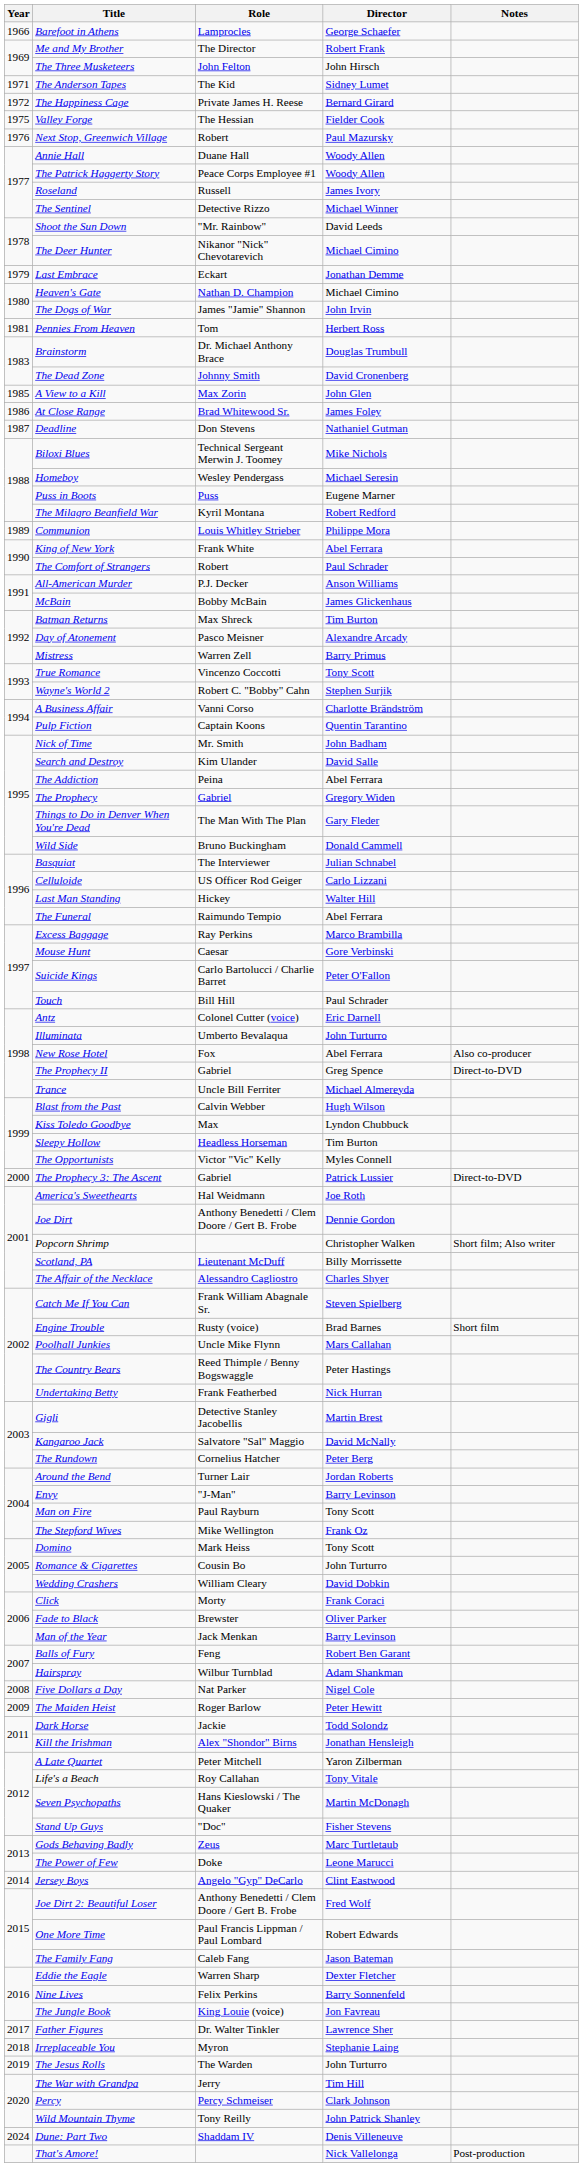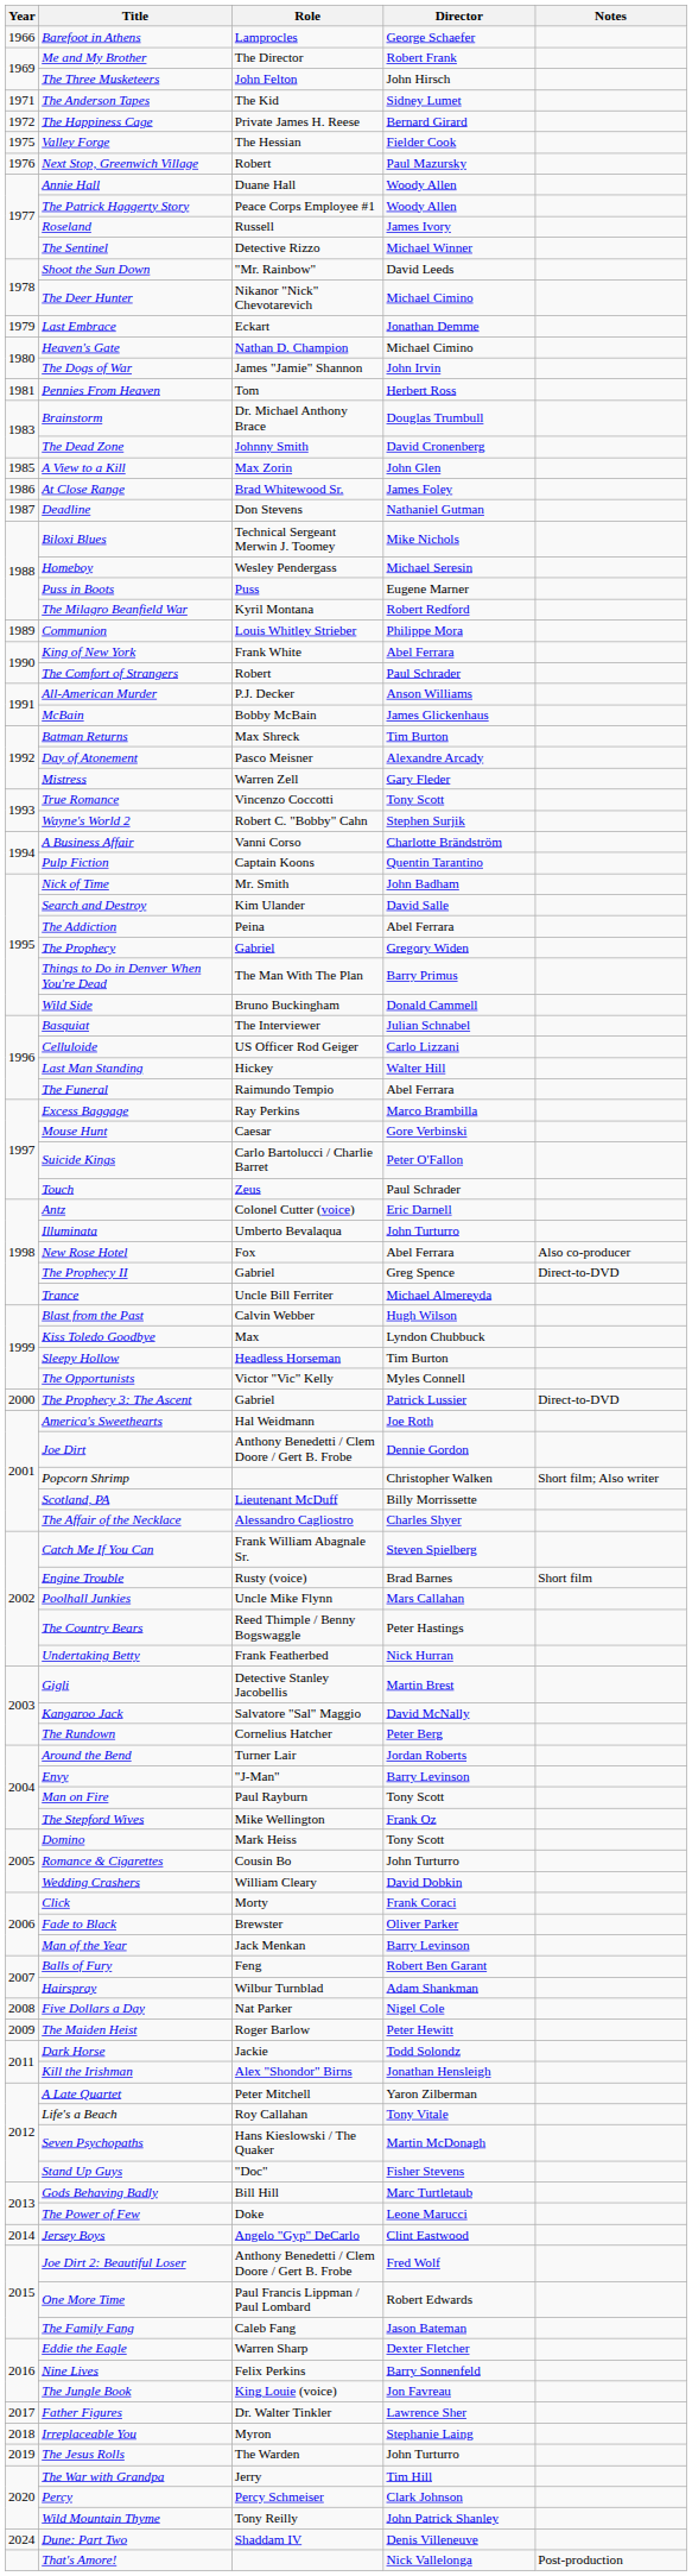 <table class="wikitable sortable">
 <tr>
 <th style="width: 33px;">Year</th>
 <th style="width: 225px;">Title</th>
 <th style="width: 175px;">Role</th>
 <th style="width: 175px;">Director</th>
 <th style="width: 175px;">Notes</th>
 </tr>
 <tr>
 <td>1966</td>
 <td><em><a href='#'>Barefoot in Athens</a></em></td>
 <td><a href='#'>Lamprocles</a></td>
 <td><a href='#'>George Schaefer</a></td>
 <td></td>
 </tr>
 <tr>
 <td rowspan="2">1969</td>
 <td><em><a href='#'>Me and My Brother</a></em></td>
 <td>The Director</td>
 <td><a href='#'>Robert Frank</a></td>
 <td></td>
 </tr>
 <tr>
 <td data-sort-value="Three Musketeers, The"><em><a href='#'>The Three Musketeers</a></em></td>
 <td><a href='#'>John Felton</a></td>
 <td>John Hirsch</td>
 <td></td>
 </tr>
 <tr>
 <td>1971</td>
 <td data-sort-value="Anderson Tapes, The"><em><a href='#'>The Anderson Tapes</a></em></td>
 <td>The Kid</td>
 <td><a href='#'>Sidney Lumet</a></td>
 <td></td>
 </tr>
 <tr>
 <td>1972</td>
 <td data-sort-value="Happiness Cage, The"><em><a href='#'>The Happiness Cage</a></em></td>
 <td>Private James H. Reese</td>
 <td><a href='#'>Bernard Girard</a></td>
 <td></td>
 </tr>
 <tr>
 <td>1975</td>
 <td><em><a href='#'>Valley Forge</a></em></td>
 <td>The Hessian</td>
 <td><a href='#'>Fielder Cook</a></td>
 <td></td>
 </tr>
 <tr>
 <td>1976</td>
 <td><em><a href='#'>Next Stop, Greenwich Village</a></em></td>
 <td>Robert</td>
 <td><a href='#'>Paul Mazursky</a></td>
 <td></td>
 </tr>
 <tr>
 <td rowspan="4">1977</td>
 <td><em><a href='#'>Annie Hall</a></em></td>
 <td>Duane Hall</td>
 <td><a href='#'>Woody Allen</a></td>
 <td></td>
 </tr>
 <tr>
 <td><em><a href='#'>The Patrick Haggerty Story</a></em></td>
 <td>Peace Corps Employee #1</td>
 <td><a href='#'>Woody Allen</a></td>
 <td></td>
 </tr>
 <tr>
 <td><em><a href='#'>Roseland</a></em></td>
 <td>Russell</td>
 <td><a href='#'>James Ivory</a></td>
 <td></td>
 </tr>
 <tr>
 <td data-sort-value="Sentinel, The"><em><a href='#'>The Sentinel</a></em></td>
 <td>Detective Rizzo</td>
 <td><a href='#'>Michael Winner</a></td>
 <td></td>
 </tr>
 <tr>
 <td rowspan="2">1978</td>
 <td><em><a href='#'>Shoot the Sun Down</a></em></td>
 <td>"Mr. Rainbow"</td>
 <td>David Leeds</td>
 <td></td>
 </tr>
 <tr>
 <td data-sort-value="Deer Hunter, The"><em><a href='#'>The Deer Hunter</a></em></td>
 <td>Nikanor "Nick" Chevotarevich</td>
 <td><a href='#'>Michael Cimino</a></td>
 <td></td>
 </tr>
 <tr>
 <td>1979</td>
 <td><em><a href='#'>Last Embrace</a></em></td>
 <td>Eckart</td>
 <td><a href='#'>Jonathan Demme</a></td>
 <td></td>
 </tr>
 <tr>
 <td rowspan="2">1980</td>
 <td><em><a href='#'>Heaven's Gate</a></em></td>
 <td><a href='#'>Nathan D. Champion</a></td>
 <td>Michael Cimino</td>
 <td></td>
 </tr>
 <tr>
 <td data-sort-value="Dogs of War, The"><em><a href='#'>The Dogs of War</a></em></td>
 <td>James "Jamie" Shannon</td>
 <td><a href='#'>John Irvin</a></td>
 <td></td>
 </tr>
 <tr>
 <td>1981</td>
 <td><em><a href='#'>Pennies From Heaven</a></em></td>
 <td>Tom</td>
 <td><a href='#'>Herbert Ross</a></td>
 <td></td>
 </tr>
 <tr>
 <td rowspan="2">1983</td>
 <td><em><a href='#'>Brainstorm</a></em></td>
 <td>Dr. Michael Anthony Brace</td>
 <td><a href='#'>Douglas Trumbull</a></td>
 <td></td>
 </tr>
 <tr>
 <td data-sort-value="Dead Zone, The"><em><a href='#'>The Dead Zone</a></em></td>
 <td><a href='#'>Johnny Smith</a></td>
 <td><a href='#'>David Cronenberg</a></td>
 <td></td>
 </tr>
 <tr>
 <td>1985</td>
 <td data-sort-value="View to a Kill, A"><em><a href='#'>A View to a Kill</a></em></td>
 <td><a href='#'>Max Zorin</a></td>
 <td><a href='#'>John Glen</a></td>
 <td></td>
 </tr>
 <tr>
 <td>1986</td>
 <td><em><a href='#'>At Close Range</a></em></td>
 <td><a href='#'>Brad Whitewood Sr.</a></td>
 <td><a href='#'>James Foley</a></td>
 <td></td>
 </tr>
 <tr>
 <td>1987</td>
 <td><em><a href='#'>Deadline</a></em></td>
 <td>Don Stevens</td>
 <td><a href='#'>Nathaniel Gutman</a></td>
 <td></td>
 </tr>
 <tr>
 <td rowspan="4">1988</td>
 <td><em><a href='#'>Biloxi Blues</a></em></td>
 <td>Technical Sergeant Merwin J. Toomey</td>
 <td><a href='#'>Mike Nichols</a></td>
 <td></td>
 </tr>
 <tr>
 <td><em><a href='#'>Homeboy</a></em></td>
 <td>Wesley Pendergass</td>
 <td><a href='#'>Michael Seresin</a></td>
 <td></td>
 </tr>
 <tr>
 <td><em><a href='#'>Puss in Boots</a></em></td>
 <td><a href='#'>Puss</a></td>
 <td>Eugene Marner</td>
 <td></td>
 </tr>
 <tr>
 <td data-sort-value="Milagro Beanfield War, The"><em><a href='#'>The Milagro Beanfield War</a></em></td>
 <td>Kyril Montana</td>
 <td><a href='#'>Robert Redford</a></td>
 <td></td>
 </tr>
 <tr>
 <td>1989</td>
 <td><em><a href='#'>Communion</a></em></td>
 <td><a href='#'>Louis Whitley Strieber</a></td>
 <td><a href='#'>Philippe Mora</a></td>
 <td></td>
 </tr>
 <tr>
 <td rowspan="2">1990</td>
 <td><em><a href='#'>King of New York</a></em></td>
 <td>Frank White</td>
 <td><a href='#'>Abel Ferrara</a></td>
 <td></td>
 </tr>
 <tr>
 <td data-sort-value="Comfort of Strangers, The"><em><a href='#'>The Comfort of Strangers</a></em></td>
 <td>Robert</td>
 <td><a href='#'>Paul Schrader</a></td>
 <td></td>
 </tr>
 <tr>
 <td rowspan="2">1991</td>
 <td><em><a href='#'>All-American Murder</a></em></td>
 <td>P.J. Decker</td>
 <td><a href='#'>Anson Williams</a></td>
 <td></td>
 </tr>
 <tr>
 <td><em><a href='#'>McBain</a></em></td>
 <td>Bobby McBain</td>
 <td><a href='#'>James Glickenhaus</a></td>
 <td></td>
 </tr>
 <tr>
 <td rowspan="3">1992</td>
 <td><em><a href='#'>Batman Returns</a></em></td>
 <td>Max Shreck</td>
 <td><a href='#'>Tim Burton</a></td>
 <td></td>
 </tr>
 <tr>
 <td><em><a href='#'>Day of Atonement</a></em></td>
 <td>Pasco Meisner</td>
 <td><a href='#'>Alexandre Arcady</a></td>
 <td></td>
 </tr>
 <tr>
 <td><em><a href='#'>Mistress</a></em></td>
 <td>Warren Zell</td>
-<td><a href='#'>Barry Primus</a></td>
+<td><a href='#'>Gary Fleder</a></td>
 <td></td>
 </tr>
 <tr>
 <td rowspan="2">1993</td>
 <td><em><a href='#'>True Romance</a></em></td>
 <td>Vincenzo Coccotti</td>
 <td><a href='#'>Tony Scott</a></td>
 <td></td>
 </tr>
 <tr>
 <td><em><a href='#'>Wayne's World 2</a></em></td>
 <td>Robert C. "Bobby" Cahn</td>
 <td><a href='#'>Stephen Surjik</a></td>
 <td></td>
 </tr>
 <tr>
 <td rowspan="2">1994</td>
 <td data-sort-value="Business Affair, A"><em><a href='#'>A Business Affair</a></em></td>
 <td>Vanni Corso</td>
 <td><a href='#'>Charlotte Brändström</a></td>
 <td></td>
 </tr>
 <tr>
 <td><em><a href='#'>Pulp Fiction</a></em></td>
 <td>Captain Koons</td>
 <td><a href='#'>Quentin Tarantino</a></td>
 <td></td>
 </tr>
 <tr>
 <td rowspan="6">1995</td>
 <td><em><a href='#'>Nick of Time</a></em></td>
 <td>Mr. Smith</td>
 <td><a href='#'>John Badham</a></td>
 <td></td>
 </tr>
 <tr>
 <td><em><a href='#'>Search and Destroy</a></em></td>
 <td>Kim Ulander</td>
 <td><a href='#'>David Salle</a></td>
 <td></td>
 </tr>
 <tr>
 <td data-sort-value="Addiction, The"><em><a href='#'>The Addiction</a></em></td>
 <td>Peina</td>
 <td>Abel Ferrara</td>
 <td></td>
 </tr>
 <tr>
 <td data-sort-value="Prophecy, The"><em><a href='#'>The Prophecy</a></em></td>
 <td><a href='#'>Gabriel</a></td>
 <td><a href='#'>Gregory Widen</a></td>
 <td></td>
 </tr>
 <tr>
 <td><em><a href='#'>Things to Do in Denver When You're Dead</a></em></td>
 <td>The Man With The Plan</td>
-<td><a href='#'>Gary Fleder</a></td>
+<td><a href='#'>Barry Primus</a></td>
 <td></td>
 </tr>
 <tr>
 <td><em><a href='#'>Wild Side</a></em></td>
 <td>Bruno Buckingham</td>
 <td><a href='#'>Donald Cammell</a></td>
 <td></td>
 </tr>
 <tr>
 <td rowspan="4">1996</td>
 <td><em><a href='#'>Basquiat</a></em></td>
 <td>The Interviewer</td>
 <td><a href='#'>Julian Schnabel</a></td>
 <td></td>
 </tr>
 <tr>
 <td><em><a href='#'>Celluloide</a></em></td>
 <td>US Officer Rod Geiger</td>
 <td><a href='#'>Carlo Lizzani</a></td>
 <td></td>
 </tr>
 <tr>
 <td><em><a href='#'>Last Man Standing</a></em></td>
 <td>Hickey</td>
 <td><a href='#'>Walter Hill</a></td>
 <td></td>
 </tr>
 <tr>
 <td data-sort-value="Funeral, The"><em><a href='#'>The Funeral</a></em></td>
 <td>Raimundo Tempio</td>
 <td>Abel Ferrara</td>
 <td></td>
 </tr>
 <tr>
 <td rowspan="4">1997</td>
 <td><em><a href='#'>Excess Baggage</a></em></td>
 <td>Ray Perkins</td>
 <td><a href='#'>Marco Brambilla</a></td>
 <td></td>
 </tr>
 <tr>
 <td><em><a href='#'>Mouse Hunt</a></em></td>
 <td>Caesar</td>
 <td><a href='#'>Gore Verbinski</a></td>
 <td></td>
 </tr>
 <tr>
 <td><em><a href='#'>Suicide Kings</a></em></td>
 <td>Carlo Bartolucci / Charlie Barret</td>
 <td><a href='#'>Peter O'Fallon</a></td>
 <td></td>
 </tr>
 <tr>
 <td><em><a href='#'>Touch</a></em></td>
-<td>Bill Hill</td>
+<td><a href='#'>Zeus</a></td>
 <td>Paul Schrader</td>
 <td></td>
 </tr>
 <tr>
 <td rowspan="5">1998</td>
 <td><em><a href='#'>Antz</a></em></td>
 <td>Colonel Cutter (<a href='#'>voice</a>)</td>
 <td><a href='#'>Eric Darnell</a></td>
 <td></td>
 </tr>
 <tr>
 <td><em><a href='#'>Illuminata</a></em></td>
 <td>Umberto Bevalaqua</td>
 <td><a href='#'>John Turturro</a></td>
 <td></td>
 </tr>
 <tr>
 <td><em><a href='#'>New Rose Hotel</a></em></td>
 <td>Fox</td>
 <td>Abel Ferrara</td>
 <td>Also co-producer</td>
 </tr>
 <tr>
 <td data-sort-value="Prophecy II, The"><em><a href='#'>The Prophecy II</a></em></td>
 <td>Gabriel</td>
 <td>Greg Spence</td>
 <td>Direct-to-DVD</td>
 </tr>
 <tr>
 <td><em><a href='#'>Trance</a></em></td>
 <td>Uncle Bill Ferriter</td>
 <td><a href='#'>Michael Almereyda</a></td>
 <td></td>
 </tr>
 <tr>
 <td rowspan="4">1999</td>
 <td><em><a href='#'>Blast from the Past</a></em></td>
 <td>Calvin Webber</td>
 <td><a href='#'>Hugh Wilson</a></td>
 <td></td>
 </tr>
 <tr>
 <td><em><a href='#'>Kiss Toledo Goodbye</a></em></td>
 <td>Max</td>
 <td>Lyndon Chubbuck</td>
 <td></td>
 </tr>
 <tr>
 <td><em><a href='#'>Sleepy Hollow</a></em></td>
 <td><a href='#'>Headless Horseman</a></td>
 <td>Tim Burton</td>
 <td></td>
 </tr>
 <tr>
 <td data-sort-value="Opportunists, The"><em><a href='#'>The Opportunists</a></em></td>
 <td>Victor "Vic" Kelly</td>
 <td>Myles Connell</td>
 <td></td>
 </tr>
 <tr>
 <td>2000</td>
 <td data-sort-value="Prophecy 3: The Ascent, The"><em><a href='#'>The Prophecy 3: The Ascent</a></em></td>
 <td>Gabriel</td>
 <td><a href='#'>Patrick Lussier</a></td>
 <td>Direct-to-DVD</td>
 </tr>
 <tr>
 <td rowspan="5">2001</td>
 <td><em><a href='#'>America's Sweethearts</a></em></td>
 <td>Hal Weidmann</td>
 <td><a href='#'>Joe Roth</a></td>
 <td></td>
 </tr>
 <tr>
 <td><em><a href='#'>Joe Dirt</a></em></td>
 <td>Anthony Benedetti / Clem Doore / Gert B. Frobe</td>
 <td><a href='#'>Dennie Gordon</a></td>
 <td></td>
 </tr>
 <tr>
 <td><em>Popcorn Shrimp</em></td>
 <td></td>
 <td>Christopher Walken</td>
 <td>Short film; Also writer</td>
 </tr>
 <tr>
 <td><em><a href='#'>Scotland, PA</a></em></td>
 <td><a href='#'>Lieutenant McDuff</a></td>
 <td>Billy Morrissette</td>
 <td></td>
 </tr>
 <tr>
 <td data-sort-value="Affair of the Necklace, The"><em><a href='#'>The Affair of the Necklace</a></em></td>
 <td><a href='#'>Alessandro Cagliostro</a></td>
 <td><a href='#'>Charles Shyer</a></td>
 <td></td>
 </tr>
 <tr>
 <td rowspan="5">2002</td>
 <td><em><a href='#'>Catch Me If You Can</a></em></td>
 <td>Frank William Abagnale Sr.</td>
 <td><a href='#'>Steven Spielberg</a></td>
 <td></td>
 </tr>
 <tr>
 <td><em><a href='#'>Engine Trouble</a></em></td>
 <td>Rusty (voice)</td>
 <td>Brad Barnes</td>
 <td>Short film</td>
 </tr>
 <tr>
 <td><em><a href='#'>Poolhall Junkies</a></em></td>
 <td>Uncle Mike Flynn</td>
 <td><a href='#'>Mars Callahan</a></td>
 <td></td>
 </tr>
 <tr>
 <td data-sort-value="Country Bears, The"><em><a href='#'>The Country Bears</a></em></td>
 <td>Reed Thimple / Benny Bogswaggle</td>
 <td>Peter Hastings</td>
 <td></td>
 </tr>
 <tr>
 <td><em><a href='#'>Undertaking Betty</a></em></td>
 <td>Frank Featherbed</td>
 <td><a href='#'>Nick Hurran</a></td>
 <td></td>
 </tr>
 <tr>
 <td rowspan="3">2003</td>
 <td><em><a href='#'>Gigli</a></em></td>
 <td>Detective Stanley Jacobellis</td>
 <td><a href='#'>Martin Brest</a></td>
 <td></td>
 </tr>
 <tr>
 <td><em><a href='#'>Kangaroo Jack</a></em></td>
 <td>Salvatore "Sal" Maggio</td>
 <td><a href='#'>David McNally</a></td>
 <td></td>
 </tr>
 <tr>
 <td data-sort-value="Rundown, The"><em><a href='#'>The Rundown</a></em></td>
 <td>Cornelius Hatcher</td>
 <td><a href='#'>Peter Berg</a></td>
 <td></td>
 </tr>
 <tr>
 <td rowspan="4">2004</td>
 <td><em><a href='#'>Around the Bend</a></em></td>
 <td>Turner Lair</td>
 <td><a href='#'>Jordan Roberts</a></td>
 <td></td>
 </tr>
 <tr>
 <td><em><a href='#'>Envy</a></em></td>
 <td>"J-Man"</td>
 <td><a href='#'>Barry Levinson</a></td>
 <td></td>
 </tr>
 <tr>
 <td><em><a href='#'>Man on Fire</a></em></td>
 <td>Paul Rayburn</td>
 <td>Tony Scott</td>
 <td></td>
 </tr>
 <tr>
 <td data-sort-value="Stepford Wives, The"><em><a href='#'>The Stepford Wives</a></em></td>
 <td>Mike Wellington</td>
 <td><a href='#'>Frank Oz</a></td>
 <td></td>
 </tr>
 <tr>
 <td rowspan="3">2005</td>
 <td><em><a href='#'>Domino</a></em></td>
 <td>Mark Heiss</td>
 <td>Tony Scott</td>
 <td></td>
 </tr>
 <tr>
 <td><em><a href='#'>Romance & Cigarettes</a></em></td>
 <td>Cousin Bo</td>
 <td>John Turturro</td>
 <td></td>
 </tr>
 <tr>
 <td><em><a href='#'>Wedding Crashers</a></em></td>
 <td>William Cleary</td>
 <td><a href='#'>David Dobkin</a></td>
 <td></td>
 </tr>
 <tr>
 <td rowspan="3">2006</td>
 <td><em><a href='#'>Click</a></em></td>
 <td>Morty</td>
 <td><a href='#'>Frank Coraci</a></td>
 <td></td>
 </tr>
 <tr>
 <td><em><a href='#'>Fade to Black</a></em></td>
 <td>Brewster</td>
 <td><a href='#'>Oliver Parker</a></td>
 <td></td>
 </tr>
 <tr>
 <td><em><a href='#'>Man of the Year</a></em></td>
 <td>Jack Menkan</td>
 <td><a href='#'>Barry Levinson</a></td>
 <td></td>
 </tr>
 <tr>
 <td rowspan="2">2007</td>
 <td><em><a href='#'>Balls of Fury</a></em></td>
 <td>Feng</td>
 <td><a href='#'>Robert Ben Garant</a></td>
 <td></td>
 </tr>
 <tr>
 <td><em><a href='#'>Hairspray</a></em></td>
 <td>Wilbur Turnblad</td>
 <td><a href='#'>Adam Shankman</a></td>
 <td></td>
 </tr>
 <tr>
 <td>2008</td>
 <td><em><a href='#'>Five Dollars a Day</a></em></td>
 <td>Nat Parker</td>
 <td><a href='#'>Nigel Cole</a></td>
 <td></td>
 </tr>
 <tr>
 <td>2009</td>
 <td data-sort-value="Maiden Heist, The"><em><a href='#'>The Maiden Heist</a></em></td>
 <td>Roger Barlow</td>
 <td><a href='#'>Peter Hewitt</a></td>
 <td></td>
 </tr>
 <tr>
 <td rowspan="2">2011</td>
 <td><em><a href='#'>Dark Horse</a></em></td>
 <td>Jackie</td>
 <td><a href='#'>Todd Solondz</a></td>
 <td></td>
 </tr>
 <tr>
 <td><em><a href='#'>Kill the Irishman</a></em></td>
 <td><a href='#'>Alex "Shondor" Birns</a></td>
 <td><a href='#'>Jonathan Hensleigh</a></td>
 <td></td>
 </tr>
 <tr>
 <td rowspan="4">2012</td>
 <td data-sort-value="Late Quartet, A"><em><a href='#'>A Late Quartet</a></em></td>
 <td>Peter Mitchell</td>
 <td>Yaron Zilberman</td>
 <td></td>
 </tr>
 <tr>
 <td><em>Life's a Beach</em></td>
 <td>Roy Callahan</td>
 <td><a href='#'>Tony Vitale</a></td>
 <td></td>
 </tr>
 <tr>
 <td><em><a href='#'>Seven Psychopaths</a></em></td>
 <td>Hans Kieslowski / The Quaker</td>
 <td><a href='#'>Martin McDonagh</a></td>
 <td></td>
 </tr>
 <tr>
 <td><em><a href='#'>Stand Up Guys</a></em></td>
 <td>"Doc"</td>
 <td><a href='#'>Fisher Stevens</a></td>
 <td></td>
 </tr>
 <tr>
 <td rowspan="2">2013</td>
 <td><em><a href='#'>Gods Behaving Badly</a></em></td>
-<td><a href='#'>Zeus</a></td>
+<td>Bill Hill</td>
 <td><a href='#'>Marc Turtletaub</a></td>
 <td></td>
 </tr>
 <tr>
 <td data-sort-value="Power of Few, The"><em><a href='#'>The Power of Few</a></em></td>
 <td>Doke</td>
 <td><a href='#'>Leone Marucci</a></td>
 <td></td>
 </tr>
 <tr>
 <td>2014</td>
 <td><em><a href='#'>Jersey Boys</a></em></td>
 <td><a href='#'>Angelo "Gyp" DeCarlo</a></td>
 <td><a href='#'>Clint Eastwood</a></td>
 <td></td>
 </tr>
 <tr>
 <td rowspan="3">2015</td>
 <td><em><a href='#'>Joe Dirt 2: Beautiful Loser</a></em></td>
 <td>Anthony Benedetti / Clem Doore / Gert B. Frobe</td>
 <td><a href='#'>Fred Wolf</a></td>
 <td></td>
 </tr>
 <tr>
 <td><em><a href='#'>One More Time</a></em></td>
 <td>Paul Francis Lippman / Paul Lombard</td>
 <td>Robert Edwards</td>
 <td></td>
 </tr>
 <tr>
 <td data-sort-value="Family Fang, The"><em><a href='#'>The Family Fang</a></em></td>
 <td>Caleb Fang</td>
 <td><a href='#'>Jason Bateman</a></td>
 <td></td>
 </tr>
 <tr>
 <td rowspan="3">2016</td>
 <td><em><a href='#'>Eddie the Eagle</a></em></td>
 <td>Warren Sharp</td>
 <td><a href='#'>Dexter Fletcher</a></td>
 <td></td>
 </tr>
 <tr>
 <td><em><a href='#'>Nine Lives</a></em></td>
 <td>Felix Perkins</td>
 <td><a href='#'>Barry Sonnenfeld</a></td>
 <td></td>
 </tr>
 <tr>
 <td data-sort-value="Jungle Book, The"><em><a href='#'>The Jungle Book</a></em></td>
 <td><a href='#'>King Louie</a> (voice)</td>
 <td><a href='#'>Jon Favreau</a></td>
 <td></td>
 </tr>
 <tr>
 <td>2017</td>
 <td><em><a href='#'>Father Figures</a></em></td>
 <td>Dr. Walter Tinkler</td>
 <td><a href='#'>Lawrence Sher</a></td>
 <td></td>
 </tr>
 <tr>
 <td>2018</td>
 <td><em><a href='#'>Irreplaceable You</a></em></td>
 <td>Myron</td>
 <td><a href='#'>Stephanie Laing</a></td>
 <td></td>
 </tr>
 <tr>
 <td>2019</td>
 <td data-sort-value="Jesus Rolls, The"><em><a href='#'>The Jesus Rolls</a></em></td>
 <td>The Warden</td>
 <td>John Turturro</td>
 <td></td>
 </tr>
 <tr>
 <td rowspan="3">2020</td>
 <td data-sort-value="War with Grandpa, The"><em><a href='#'>The War with Grandpa</a></em></td>
 <td>Jerry</td>
 <td><a href='#'>Tim Hill</a></td>
 <td></td>
 </tr>
 <tr>
 <td><em><a href='#'>Percy</a></em></td>
 <td><a href='#'>Percy Schmeiser</a></td>
 <td><a href='#'>Clark Johnson</a></td>
 <td></td>
 </tr>
 <tr>
 <td><em><a href='#'>Wild Mountain Thyme</a></em></td>
 <td>Tony Reilly</td>
 <td><a href='#'>John Patrick Shanley</a></td>
 <td></td>
 </tr>
 <tr>
 <td>2024</td>
 <td><em><a href='#'>Dune: Part Two</a></em></td>
 <td><a href='#'>Shaddam IV</a></td>
 <td><a href='#'>Denis Villeneuve</a></td>
 <td></td>
 </tr>
 <tr>
 <td></td>
 <td><em><a href='#'>That's Amore!</a></em></td>
 <td></td>
 <td><a href='#'>Nick Vallelonga</a></td>
 <td>Post-production</td>
 </tr>
 </table>
